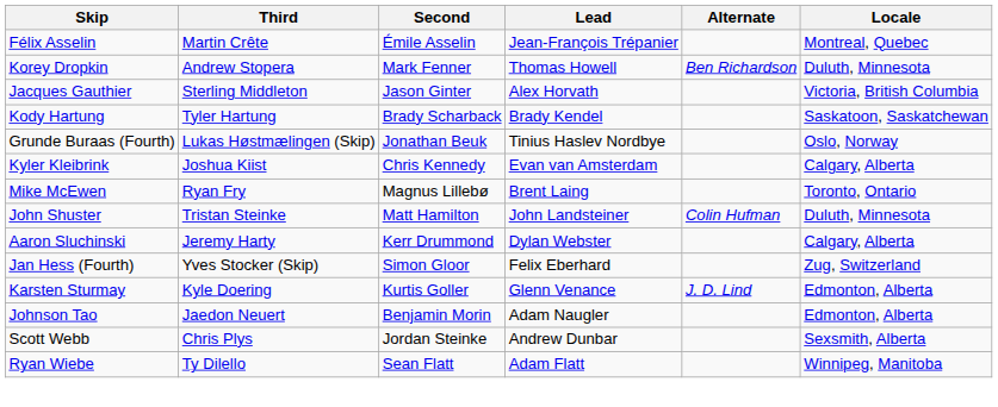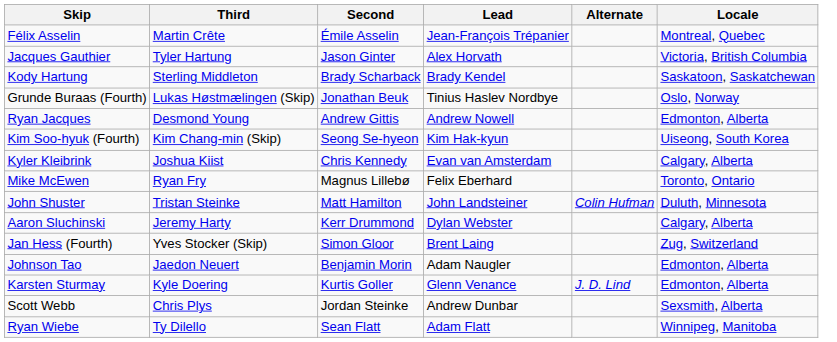 <table class=wikitable>
 <tr>
 <th scope="col">Skip</th>
 <th scope="col">Third</th>
 <th scope="col">Second</th>
 <th scope="col">Lead</th>
 <th scope="col">Alternate</th>
 <th scope="col">Locale</th>
 </tr>
 <tr>
 <td><a href='#'>Félix Asselin</a></td>
 <td><a href='#'>Martin Crête</a></td>
 <td><a href='#'>Émile Asselin</a></td>
 <td><a href='#'>Jean-François Trépanier</a></td>
 <td></td>
 <td> <a href='#'>Montreal</a>, <a href='#'>Quebec</a></td>
 </tr>
 <tr>
-<td><a href='#'>Korey Dropkin</a></td>
-<td><a href='#'>Andrew Stopera</a></td>
-<td><a href='#'>Mark Fenner</a></td>
-<td><a href='#'>Thomas Howell</a></td>
-<td><em><a href='#'>Ben Richardson</a></em></td>
-<td> <a href='#'>Duluth</a>, <a href='#'>Minnesota</a></td>
-</tr>
-<tr>
 <td><a href='#'>Jacques Gauthier</a></td>
-<td><a href='#'>Sterling Middleton</a></td>
+<td><a href='#'>Tyler Hartung</a></td>
 <td><a href='#'>Jason Ginter</a></td>
 <td><a href='#'>Alex Horvath</a></td>
 <td></td>
 <td> <a href='#'>Victoria</a>, <a href='#'>British Columbia</a></td>
 </tr>
 <tr>
 <td><a href='#'>Kody Hartung</a></td>
-<td><a href='#'>Tyler Hartung</a></td>
+<td><a href='#'>Sterling Middleton</a></td>
 <td><a href='#'>Brady Scharback</a></td>
 <td><a href='#'>Brady Kendel</a></td>
 <td></td>
 <td> <a href='#'>Saskatoon</a>, <a href='#'>Saskatchewan</a></td>
 </tr>
 <tr>
 <td>Grunde Buraas (Fourth)</td>
 <td><a href='#'>Lukas Høstmælingen</a> (Skip)</td>
 <td><a href='#'>Jonathan Beuk</a></td>
 <td>Tinius Haslev Nordbye</td>
 <td></td>
 <td> <a href='#'>Oslo</a>, <a href='#'>Norway</a></td>
 </tr>
 <tr>
+<td><a href='#'>Ryan Jacques</a></td>
+<td><a href='#'>Desmond Young</a></td>
+<td><a href='#'>Andrew Gittis</a></td>
+<td><a href='#'>Andrew Nowell</a></td>
+<td></td>
+<td> <a href='#'>Edmonton</a>, <a href='#'>Alberta</a></td>
+</tr>
+<tr>
+<td><a href='#'>Kim Soo-hyuk</a> (Fourth)</td>
+<td><a href='#'>Kim Chang-min</a> (Skip)</td>
+<td><a href='#'>Seong Se-hyeon</a></td>
+<td><a href='#'>Kim Hak-kyun</a></td>
+<td></td>
+<td> <a href='#'>Uiseong</a>, <a href='#'>South Korea</a></td>
+</tr>
+<tr>
 <td><a href='#'>Kyler Kleibrink</a></td>
 <td><a href='#'>Joshua Kiist</a></td>
 <td><a href='#'>Chris Kennedy</a></td>
 <td><a href='#'>Evan van Amsterdam</a></td>
 <td></td>
 <td> <a href='#'>Calgary</a>, <a href='#'>Alberta</a></td>
 </tr>
 <tr>
 <td><a href='#'>Mike McEwen</a></td>
 <td><a href='#'>Ryan Fry</a></td>
 <td>Magnus Lillebø</td>
-<td><a href='#'>Brent Laing</a></td>
+<td>Felix Eberhard</td>
 <td></td>
 <td> <a href='#'>Toronto</a>, <a href='#'>Ontario</a></td>
 </tr>
 <tr>
 <td><a href='#'>John Shuster</a></td>
 <td><a href='#'>Tristan Steinke</a></td>
 <td><a href='#'>Matt Hamilton</a></td>
 <td><a href='#'>John Landsteiner</a></td>
 <td><em><a href='#'>Colin Hufman</a></em></td>
 <td> <a href='#'>Duluth</a>, <a href='#'>Minnesota</a></td>
 </tr>
 <tr>
 <td><a href='#'>Aaron Sluchinski</a></td>
 <td><a href='#'>Jeremy Harty</a></td>
 <td><a href='#'>Kerr Drummond</a></td>
 <td><a href='#'>Dylan Webster</a></td>
 <td></td>
 <td> <a href='#'>Calgary</a>, <a href='#'>Alberta</a></td>
 </tr>
 <tr>
 <td><a href='#'>Jan Hess</a> (Fourth)</td>
 <td>Yves Stocker (Skip)</td>
 <td><a href='#'>Simon Gloor</a></td>
-<td>Felix Eberhard</td>
+<td><a href='#'>Brent Laing</a></td>
 <td></td>
 <td> <a href='#'>Zug</a>, <a href='#'>Switzerland</a></td>
+</tr>
+<tr>
+<td><a href='#'>Johnson Tao</a></td>
+<td><a href='#'>Jaedon Neuert</a></td>
+<td><a href='#'>Benjamin Morin</a></td>
+<td>Adam Naugler</td>
+<td></td>
+<td> <a href='#'>Edmonton</a>, <a href='#'>Alberta</a></td>
 </tr>
 <tr>
 <td><a href='#'>Karsten Sturmay</a></td>
 <td><a href='#'>Kyle Doering</a></td>
 <td><a href='#'>Kurtis Goller</a></td>
 <td><a href='#'>Glenn Venance</a></td>
 <td><em><a href='#'>J. D. Lind</a></em></td>
-<td> <a href='#'>Edmonton</a>, <a href='#'>Alberta</a></td>
-</tr>
-<tr>
-<td><a href='#'>Johnson Tao</a></td>
-<td><a href='#'>Jaedon Neuert</a></td>
-<td><a href='#'>Benjamin Morin</a></td>
-<td>Adam Naugler</td>
-<td></td>
 <td> <a href='#'>Edmonton</a>, <a href='#'>Alberta</a></td>
 </tr>
 <tr>
 <td>Scott Webb</td>
 <td><a href='#'>Chris Plys</a></td>
 <td>Jordan Steinke</td>
 <td>Andrew Dunbar</td>
 <td></td>
 <td> <a href='#'>Sexsmith</a>, <a href='#'>Alberta</a></td>
 </tr>
 <tr>
 <td><a href='#'>Ryan Wiebe</a></td>
 <td><a href='#'>Ty Dilello</a></td>
 <td><a href='#'>Sean Flatt</a></td>
 <td><a href='#'>Adam Flatt</a></td>
 <td></td>
 <td> <a href='#'>Winnipeg</a>, <a href='#'>Manitoba</a></td>
 </tr>
 </table>
